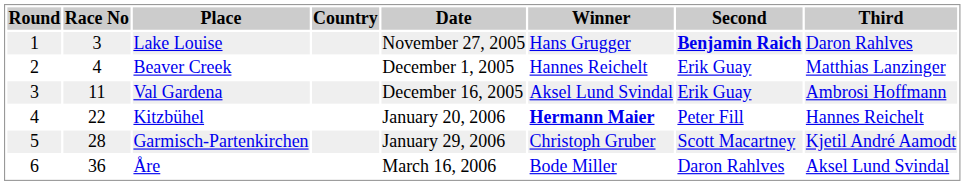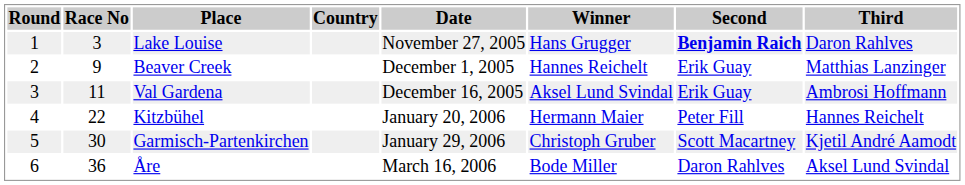 <table border="0" style="border: 1px solid #999; background-color:#FFFFFF; text-align:center">
 <tr align="center" bgcolor="#CCCCCC">
 <th>Round</th>
 <th>Race No</th>
 <th>Place</th>
 <th>Country</th>
 <th>Date</th>
 <th>Winner</th>
 <th>Second</th>
 <th>Third</th>
 </tr>
 <tr bgcolor="#EFEFEF">
 <td>1</td>
 <td>3</td>
 <td align="left"><a href='#'>Lake Louise</a></td>
 <td align="left"></td>
 <td align="left">November 27, 2005</td>
 <td align="left"> <a href='#'>Hans Grugger</a></td>
 <td align="left"><strong> <a href='#'>Benjamin Raich</a></strong></td>
 <td align="left"> <a href='#'>Daron Rahlves</a></td>
 </tr>
 <tr>
 <td>2</td>
-<td>4</td>
+<td>9</td>
 <td align="left"><a href='#'>Beaver Creek</a></td>
 <td align="left"></td>
 <td align="left">December 1, 2005</td>
 <td align="left"> <a href='#'>Hannes Reichelt</a></td>
 <td align="left"> <a href='#'>Erik Guay</a></td>
 <td align="left"> <a href='#'>Matthias Lanzinger</a></td>
 </tr>
 <tr bgcolor="#EFEFEF">
 <td>3</td>
 <td>11</td>
 <td align="left"><a href='#'>Val Gardena</a></td>
 <td align="left"></td>
 <td align="left">December 16, 2005</td>
 <td align="left"> <a href='#'>Aksel Lund Svindal</a></td>
 <td align="left"> <a href='#'>Erik Guay</a></td>
 <td align="left"> <a href='#'>Ambrosi Hoffmann</a></td>
 </tr>
 <tr>
 <td>4</td>
 <td>22</td>
 <td align="left"><a href='#'>Kitzbühel</a></td>
 <td align="left"></td>
 <td align="left">January 20, 2006</td>
-<td align="left"><strong> <a href='#'>Hermann Maier</a></strong></td>
+<td align="left"> <a href='#'>Hermann Maier</a></td>
 <td align="left"> <a href='#'>Peter Fill</a></td>
 <td align="left"> <a href='#'>Hannes Reichelt</a></td>
 </tr>
 <tr bgcolor="#EFEFEF">
 <td>5</td>
-<td>28</td>
+<td>30</td>
 <td align="left"><a href='#'>Garmisch-Partenkirchen</a></td>
 <td align="left"></td>
 <td align="left">January 29, 2006</td>
 <td align="left"> <a href='#'>Christoph Gruber</a></td>
 <td align="left"> <a href='#'>Scott Macartney</a></td>
 <td align="left"> <a href='#'>Kjetil André Aamodt</a></td>
 </tr>
 <tr>
 <td>6</td>
 <td>36</td>
 <td align="left"><a href='#'>Åre</a></td>
 <td align="left"></td>
 <td align="left">March 16, 2006</td>
 <td align="left"> <a href='#'>Bode Miller</a></td>
 <td align="left"> <a href='#'>Daron Rahlves</a></td>
 <td align="left"> <a href='#'>Aksel Lund Svindal</a></td>
 </tr>
 </table>
